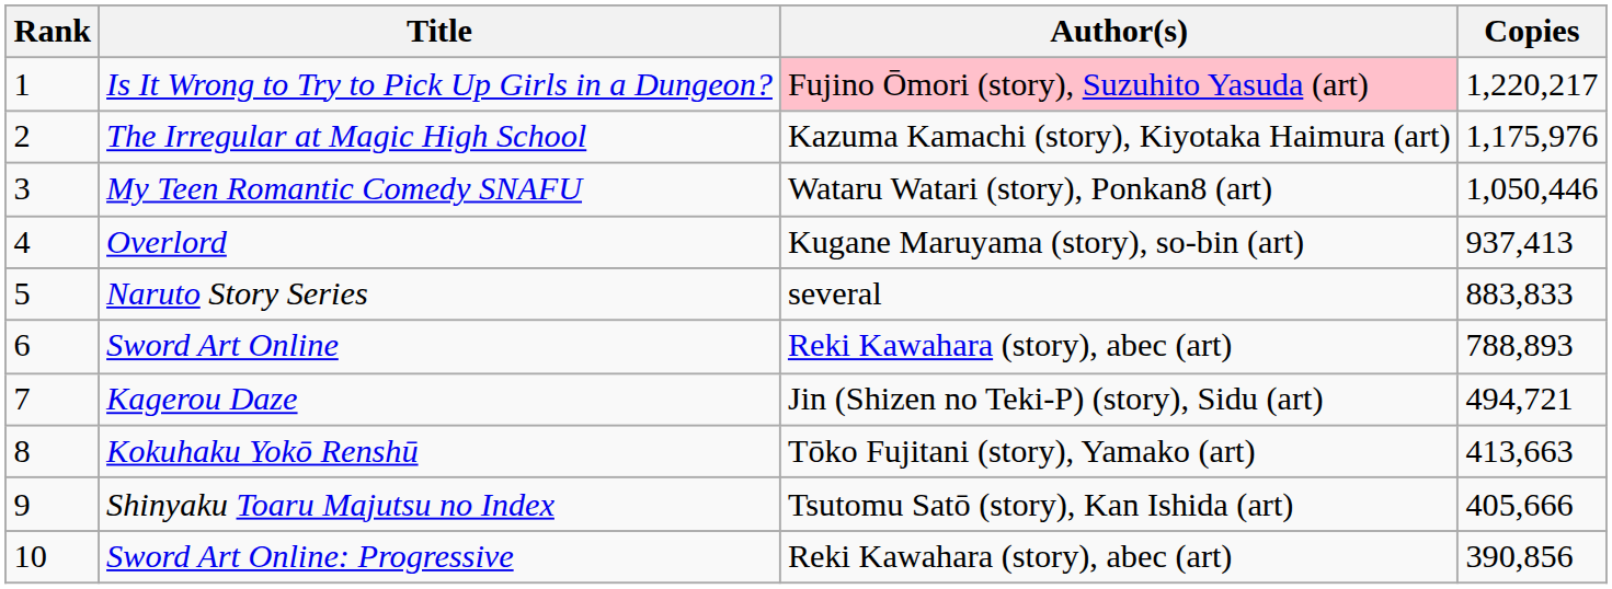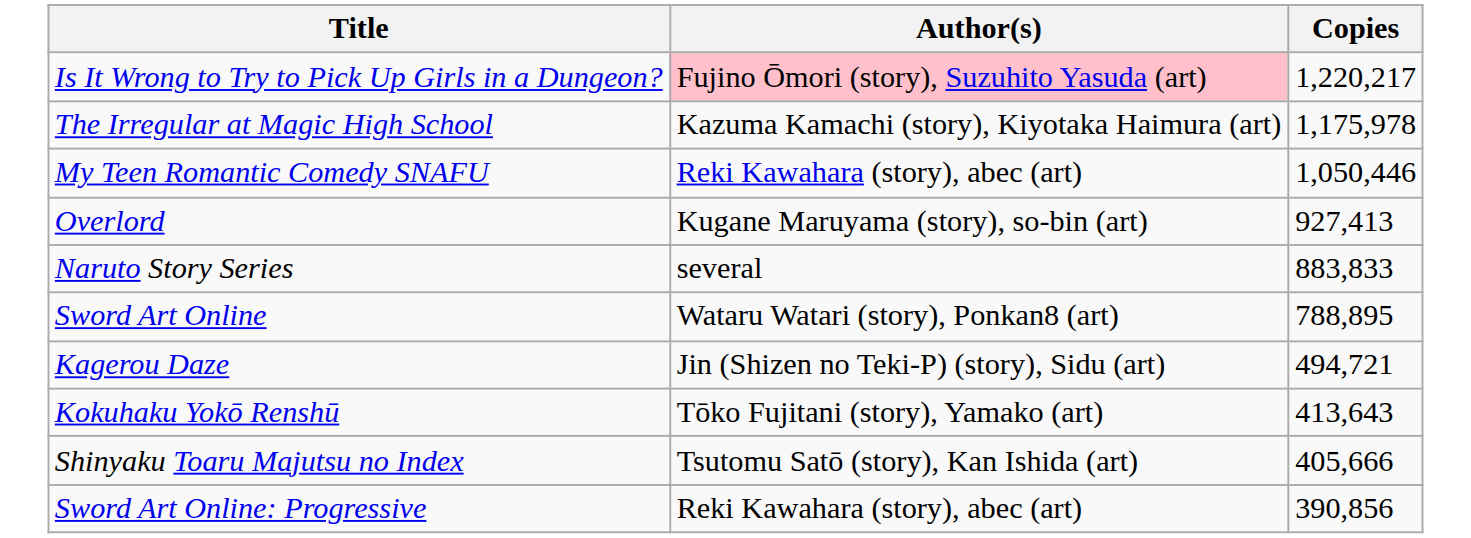 <table class="wikitable sortable" style="margin:auto; margin:auto;">
 <tr>
-<th>Rank</th>
 <th>Title</th>
 <th>Author(s)</th>
 <th>Copies</th>
 </tr>
 <tr>
-<td>1</td>
 <td><em><a href='#'>Is It Wrong to Try to Pick Up Girls in a Dungeon?</a></em></td>
 <td style="background: pink;">Fujino Ōmori (story), <a href='#'>Suzuhito Yasuda</a> (art)</td>
 <td>1,220,217</td>
 </tr>
 <tr>
-<td>2</td>
 <td><em><a href='#'>The Irregular at Magic High School</a></em></td>
 <td>Kazuma Kamachi (story), Kiyotaka Haimura (art)</td>
-<td>1,175,976</td>
+<td>1,175,978</td>
 </tr>
 <tr>
-<td>3</td>
 <td><em><a href='#'>My Teen Romantic Comedy SNAFU</a></em></td>
-<td>Wataru Watari (story), Ponkan8 (art)</td>
+<td><a href='#'>Reki Kawahara</a> (story), abec (art)</td>
 <td>1,050,446</td>
 </tr>
 <tr>
-<td>4</td>
 <td><em><a href='#'>Overlord</a></em></td>
 <td>Kugane Maruyama (story), so-bin (art)</td>
-<td>937,413</td>
+<td>927,413</td>
 </tr>
 <tr>
-<td>5</td>
 <td><em><a href='#'>Naruto</a> Story Series</em></td>
 <td>several</td>
 <td>883,833</td>
 </tr>
 <tr>
-<td>6</td>
 <td><em><a href='#'>Sword Art Online</a></em></td>
-<td><a href='#'>Reki Kawahara</a> (story), abec (art)</td>
-<td>788,893</td>
+<td>Wataru Watari (story), Ponkan8 (art)</td>
+<td>788,895</td>
 </tr>
 <tr>
-<td>7</td>
 <td><em><a href='#'>Kagerou Daze</a></em></td>
 <td>Jin (Shizen no Teki-P) (story), Sidu (art)</td>
 <td>494,721</td>
 </tr>
 <tr>
-<td>8</td>
 <td><em><a href='#'>Kokuhaku Yokō Renshū</a></em></td>
 <td>Tōko Fujitani (story), Yamako (art)</td>
-<td>413,663</td>
+<td>413,643</td>
 </tr>
 <tr>
-<td>9</td>
 <td><em>Shinyaku <a href='#'>Toaru Majutsu no Index</a></em></td>
 <td>Tsutomu Satō (story), Kan Ishida (art)</td>
 <td>405,666</td>
 </tr>
 <tr>
-<td>10</td>
 <td><em><a href='#'>Sword Art Online: Progressive</a></em></td>
 <td>Reki Kawahara (story), abec (art)</td>
 <td>390,856</td>
 </tr>
 </table>
